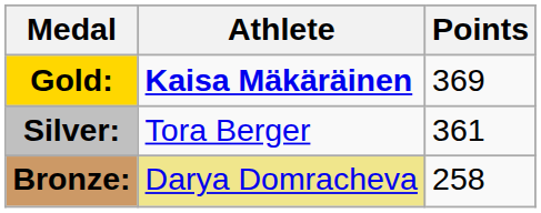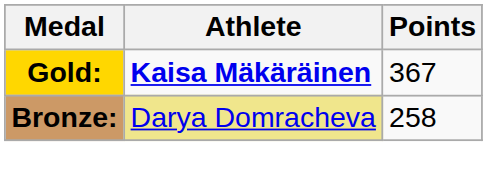 <table class="wikitable">
 <tr>
 <th><strong>Medal</strong></th>
 <th><strong>Athlete</strong></th>
 <th><strong>Points</strong></th>
 </tr>
 <tr>
 <td style="text-align:center;background-color:gold;"><strong>Gold:</strong></td>
 <td> <strong><a href='#'>Kaisa Mäkäräinen</a></strong></td>
-<td>369</td>
-</tr>
-<tr>
-<td style="text-align:center;background-color:silver;"><strong>Silver:</strong></td>
-<td> <a href='#'>Tora Berger</a></td>
-<td>361</td>
+<td>367</td>
 </tr>
 <tr>
 <td style="text-align:center;background-color:#CC9966;"><strong>Bronze:</strong></td>
 <td style="background: khaki;"> <a href='#'>Darya Domracheva</a></td>
 <td>258</td>
 </tr>
 </table>
